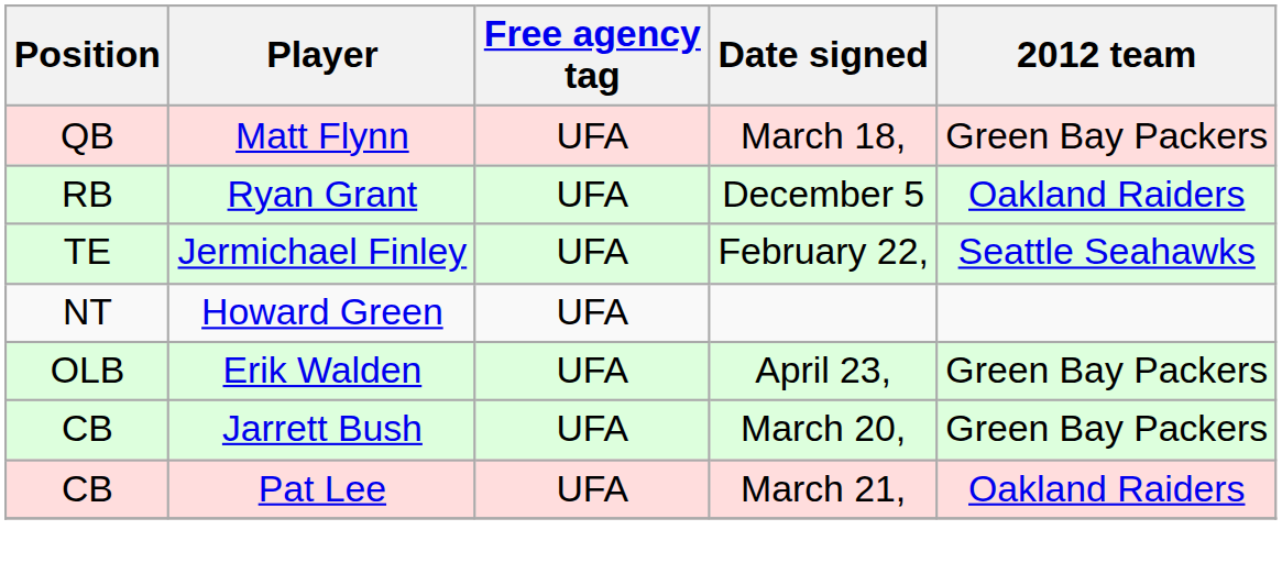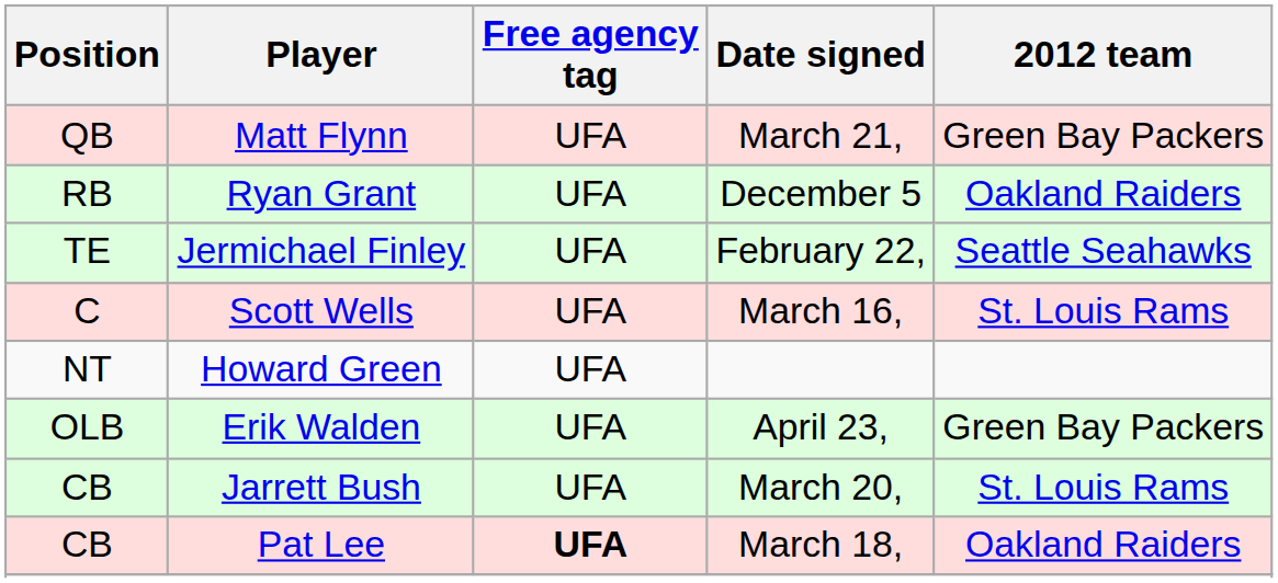 <table class="wikitable">
 <tr>
 <th>Position</th>
 <th>Player</th>
 <th><a href='#'>Free agency</a><br>tag</th>
 <th>Date signed</th>
 <th>2012 team</th>
 </tr>
 <tr style="background:#fdd; text-align:center;">
 <td>QB</td>
 <td><a href='#'>Matt Flynn</a></td>
 <td>UFA</td>
-<td>March 18,</td>
+<td>March 21,</td>
 <td>Green Bay Packers</td>
 </tr>
 <tr style="background:#dfd; text-align:center;">
 <td>RB</td>
 <td><a href='#'>Ryan Grant</a></td>
 <td>UFA</td>
 <td>December 5</td>
 <td><a href='#'>Oakland Raiders</a></td>
 </tr>
 <tr style="background:#dfd; text-align:center;">
 <td>TE</td>
 <td><a href='#'>Jermichael Finley</a></td>
 <td>UFA</td>
 <td>February 22,</td>
 <td><a href='#'>Seattle Seahawks</a></td>
+</tr>
+<tr style="background:#fdd; text-align:center;">
+<td>C</td>
+<td><a href='#'>Scott Wells</a></td>
+<td>UFA</td>
+<td>March 16,</td>
+<td><a href='#'>St. Louis Rams</a></td>
 </tr>
 <tr style="background:#; text-align:center;">
 <td>NT</td>
 <td><a href='#'>Howard Green</a></td>
 <td>UFA</td>
 <td></td>
 <td></td>
 </tr>
 <tr style="background:#dfd; text-align:center;">
 <td>OLB</td>
 <td><a href='#'>Erik Walden</a></td>
 <td>UFA</td>
 <td>April 23,</td>
 <td>Green Bay Packers</td>
 </tr>
 <tr style="background:#dfd; text-align:center;">
 <td>CB</td>
 <td><a href='#'>Jarrett Bush</a></td>
 <td>UFA</td>
 <td>March 20,</td>
-<td>Green Bay Packers</td>
+<td><a href='#'>St. Louis Rams</a></td>
 </tr>
 <tr style="background:#fdd; text-align:center;">
 <td>CB</td>
 <td><a href='#'>Pat Lee</a></td>
-<td>UFA</td>
-<td>March 21,</td>
+<td><strong>UFA</strong></td>
+<td>March 18,</td>
 <td><a href='#'>Oakland Raiders</a></td>
 </tr>
 <tr style="background:#; text-align:center;">
 </tr>
 <tr>
 </tr>
 </table>
